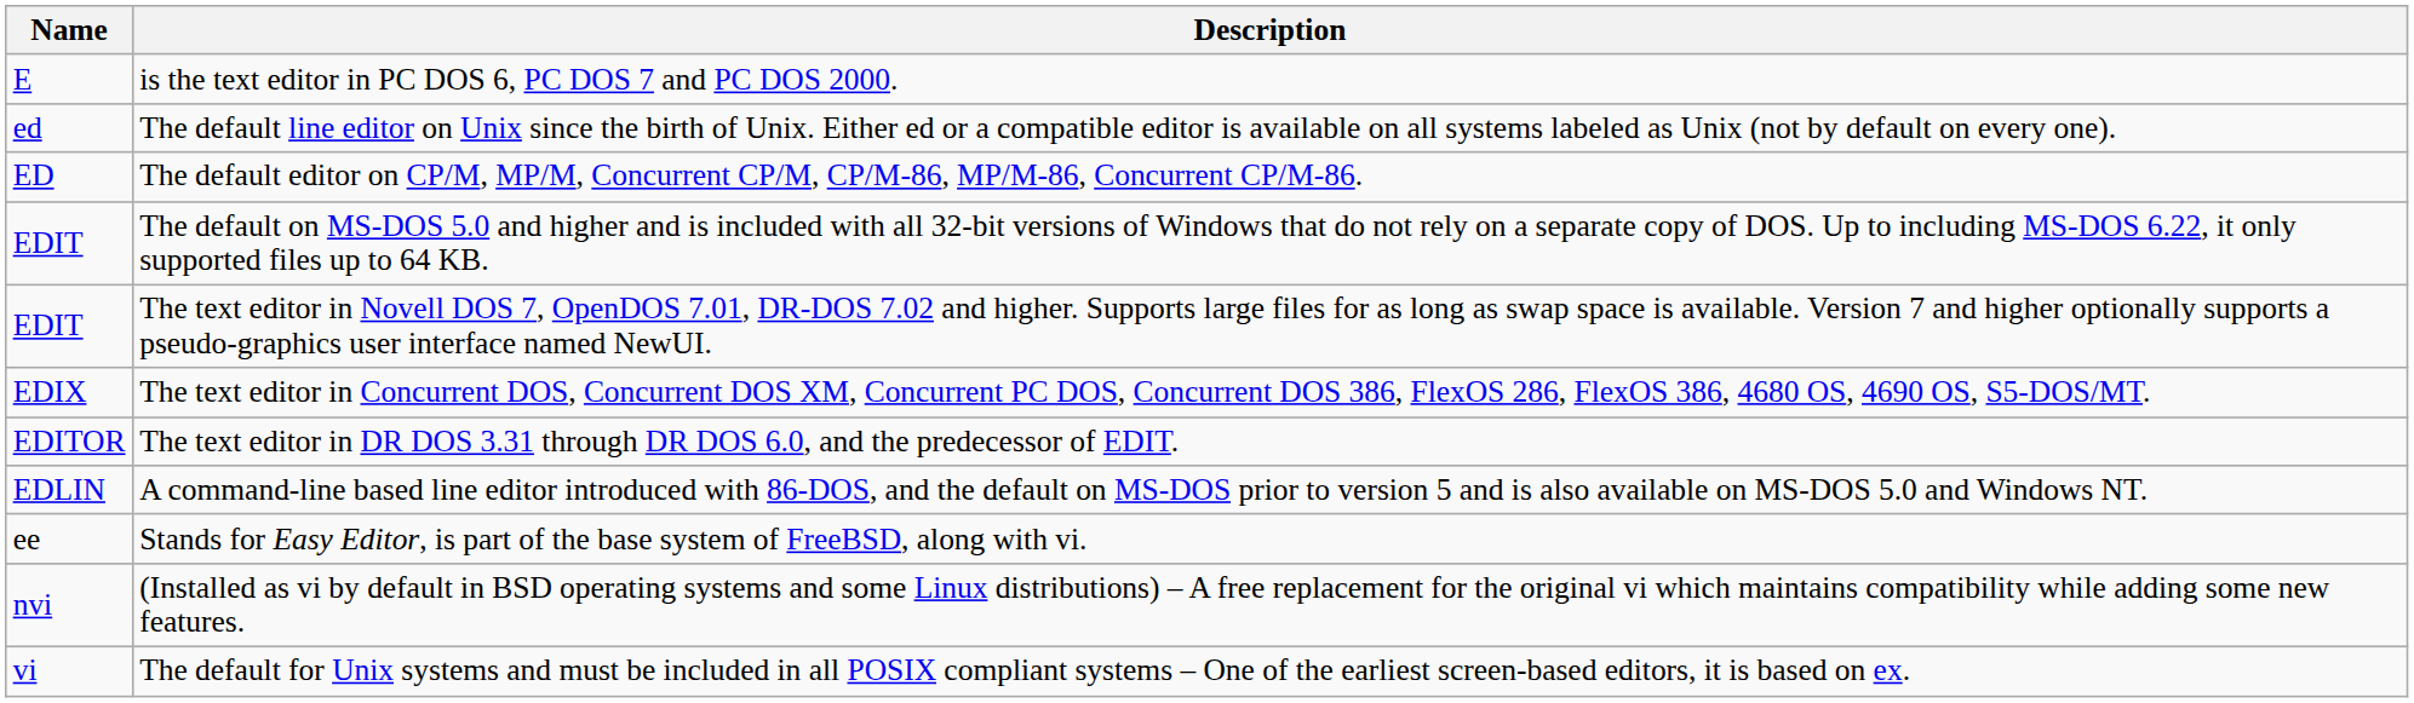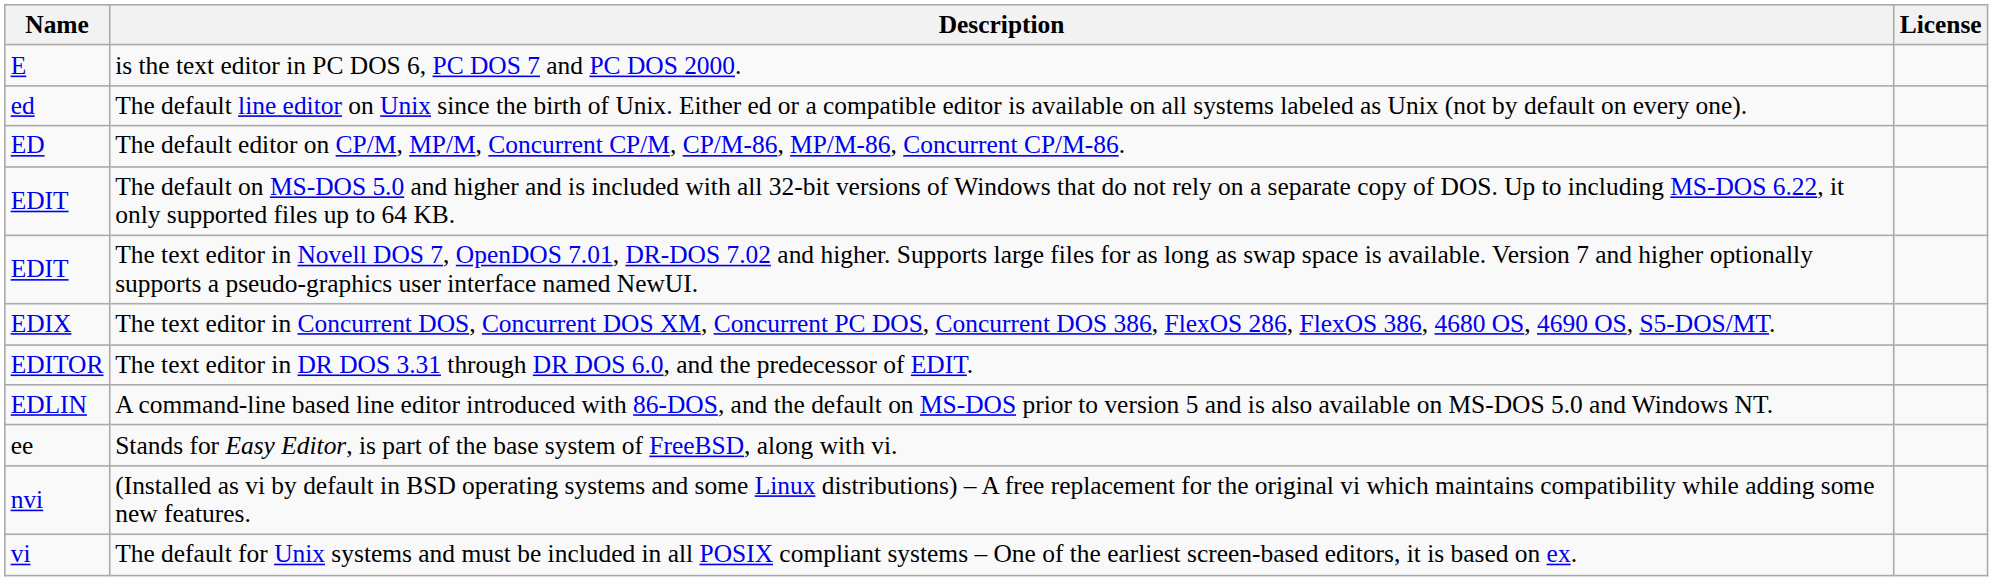 <table class="wikitable sortable">
 <tr>
 <th>Name</th>
 <th>Description</th>
+<th>License</th>
 </tr>
 <tr>
 <td><a href='#'>E</a></td>
 <td>is the text editor in PC DOS 6, <a href='#'>PC DOS 7</a> and <a href='#'>PC DOS 2000</a>.</td>
+<td></td>
 </tr>
 <tr>
 <td><a href='#'>ed</a></td>
 <td>The default <a href='#'>line editor</a> on <a href='#'>Unix</a> since the birth of Unix. Either ed or a compatible editor is available on all systems labeled as Unix (not by default on every one).</td>
+<td></td>
 </tr>
 <tr>
 <td><a href='#'>ED</a></td>
 <td>The default editor on <a href='#'>CP/M</a>, <a href='#'>MP/M</a>, <a href='#'>Concurrent CP/M</a>, <a href='#'>CP/M-86</a>, <a href='#'>MP/M-86</a>, <a href='#'>Concurrent CP/M-86</a>.</td>
+<td></td>
 </tr>
 <tr>
 <td><a href='#'>EDIT</a></td>
 <td>The default on <a href='#'>MS-DOS 5.0</a> and higher and is included with all 32-bit versions of Windows that do not rely on a separate copy of DOS. Up to including <a href='#'>MS-DOS 6.22</a>, it only supported files up to 64 KB.</td>
+<td></td>
 </tr>
 <tr>
 <td><a href='#'>EDIT</a></td>
 <td>The text editor in <a href='#'>Novell DOS 7</a>, <a href='#'>OpenDOS 7.01</a>, <a href='#'>DR-DOS 7.02</a> and higher. Supports large files for as long as swap space is available. Version 7 and higher optionally supports a pseudo-graphics user interface named NewUI.</td>
+<td></td>
 </tr>
 <tr>
 <td><a href='#'>EDIX</a></td>
 <td>The text editor in <a href='#'>Concurrent DOS</a>, <a href='#'>Concurrent DOS XM</a>, <a href='#'>Concurrent PC DOS</a>, <a href='#'>Concurrent DOS 386</a>, <a href='#'>FlexOS 286</a>, <a href='#'>FlexOS 386</a>, <a href='#'>4680 OS</a>, <a href='#'>4690 OS</a>, <a href='#'>S5-DOS/MT</a>.</td>
+<td></td>
 </tr>
 <tr>
 <td><a href='#'>EDITOR</a></td>
 <td>The text editor in <a href='#'>DR DOS 3.31</a> through <a href='#'>DR DOS 6.0</a>, and the predecessor of <a href='#'>EDIT</a>.</td>
+<td></td>
 </tr>
 <tr>
 <td><a href='#'>EDLIN</a></td>
 <td>A command-line based line editor introduced with <a href='#'>86-DOS</a>, and the default on <a href='#'>MS-DOS</a> prior to version 5 and is also available on MS-DOS 5.0 and Windows NT.</td>
+<td></td>
 </tr>
 <tr>
 <td>ee</td>
 <td>Stands for <em>Easy Editor</em>, is part of the base system of <a href='#'>FreeBSD</a>, along with vi.</td>
+<td></td>
 </tr>
 <tr>
 <td><a href='#'>nvi</a></td>
 <td>(Installed as vi by default in BSD operating systems and some <a href='#'>Linux</a> distributions) – A free replacement for the original vi which maintains compatibility while adding some new features.</td>
+<td></td>
 </tr>
 <tr>
 <td><a href='#'>vi</a></td>
 <td>The default for <a href='#'>Unix</a> systems and must be included in all <a href='#'>POSIX</a> compliant systems  – One of the earliest screen-based editors, it is based on <a href='#'>ex</a>.</td>
+<td></td>
 </tr>
 </table>
